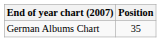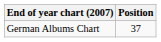 <table class="wikitable sortable">
 <tr>
 <th>End of year chart (2007)</th>
 <th style="text-align:center;">Position</th>
 </tr>
 <tr>
 <td>German Albums Chart</td>
-<td style="text-align:center;">35</td>
+<td style="text-align:center;">37</td>
 </tr>
 </table>
